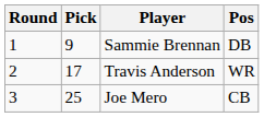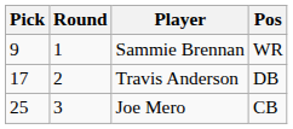 <table class="wikitable">
 <tr>
+<th>Pick</th>
 <th>Round</th>
-<th>Pick</th>
 <th>Player</th>
 <th>Pos</th>
 </tr>
 <tr>
+<td>9</td>
 <td>1</td>
-<td>9</td>
 <td>Sammie Brennan</td>
+<td>WR</td>
+</tr>
+<tr>
+<td>17</td>
+<td>2</td>
+<td>Travis Anderson</td>
 <td>DB</td>
 </tr>
 <tr>
-<td>2</td>
-<td>17</td>
-<td>Travis Anderson</td>
-<td>WR</td>
-</tr>
-<tr>
+<td>25</td>
 <td>3</td>
-<td>25</td>
 <td>Joe Mero</td>
 <td>CB</td>
 </tr>
 </table>
